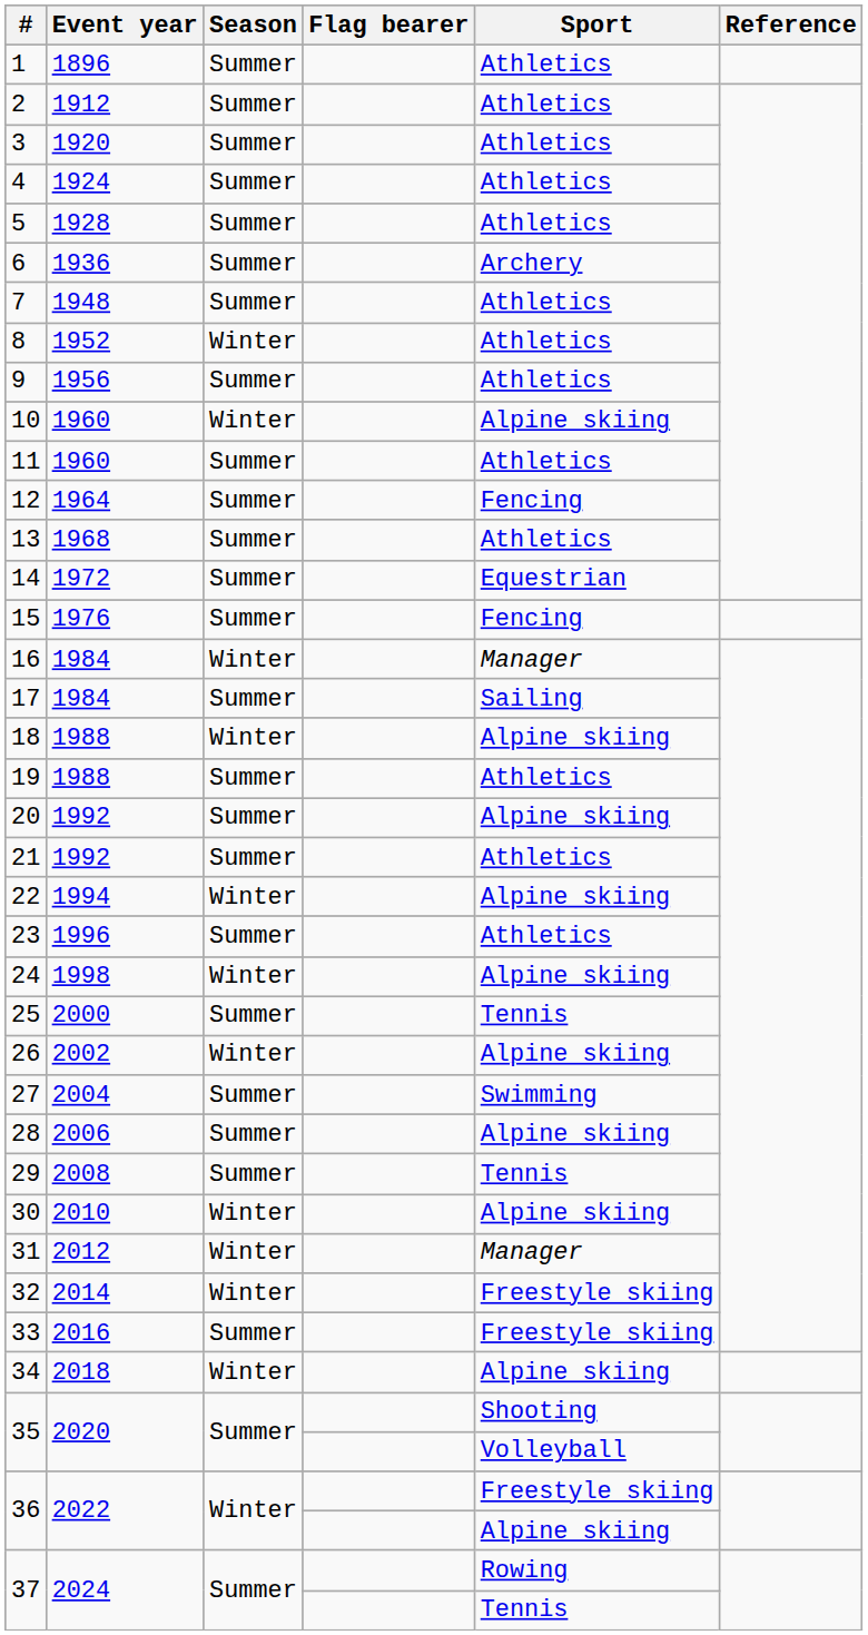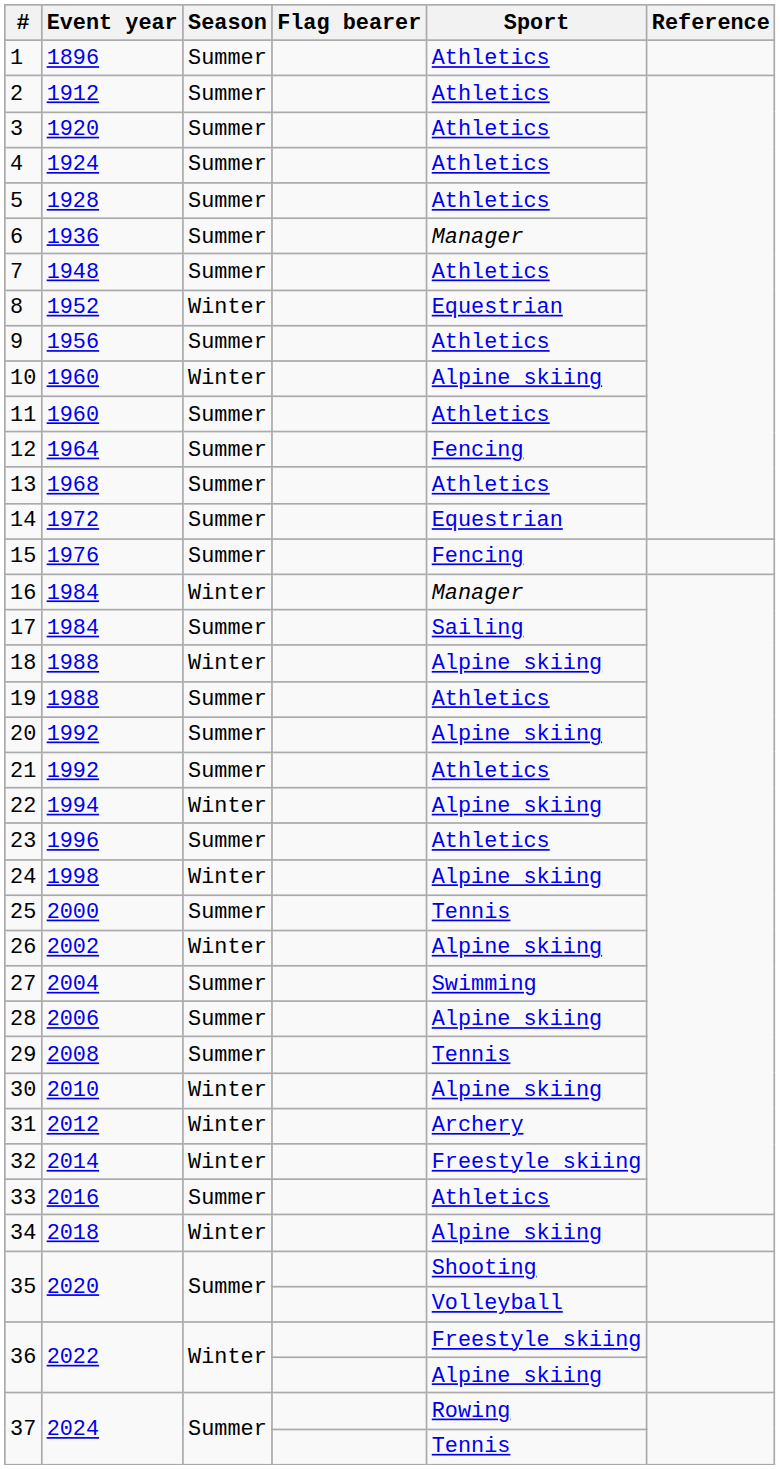 <table class="wikitable sortable">
 <tr>
 <th>#</th>
 <th>Event year</th>
 <th>Season</th>
 <th>Flag bearer</th>
 <th>Sport</th>
 <th>Reference</th>
 </tr>
 <tr>
 <td>1</td>
 <td><a href='#'>1896</a></td>
 <td>Summer</td>
 <td></td>
 <td><a href='#'>Athletics</a></td>
 <td></td>
 </tr>
 <tr>
 <td>2</td>
 <td><a href='#'>1912</a></td>
 <td>Summer</td>
 <td></td>
 <td><a href='#'>Athletics</a></td>
 <td rowspan=13></td>
 </tr>
 <tr>
 <td>3</td>
 <td><a href='#'>1920</a></td>
 <td>Summer</td>
 <td></td>
 <td><a href='#'>Athletics</a></td>
 </tr>
 <tr>
 <td>4</td>
 <td><a href='#'>1924</a></td>
 <td>Summer</td>
 <td></td>
 <td><a href='#'>Athletics</a></td>
 </tr>
 <tr>
 <td>5</td>
 <td><a href='#'>1928</a></td>
 <td>Summer</td>
 <td></td>
 <td><a href='#'>Athletics</a></td>
 </tr>
 <tr>
 <td>6</td>
 <td><a href='#'>1936</a></td>
 <td>Summer</td>
 <td></td>
-<td><a href='#'>Archery</a></td>
+<td><em>Manager</em></td>
 </tr>
 <tr>
 <td>7</td>
 <td><a href='#'>1948</a></td>
 <td>Summer</td>
 <td></td>
 <td><a href='#'>Athletics</a></td>
 </tr>
 <tr>
 <td>8</td>
 <td><a href='#'>1952</a></td>
 <td>Winter</td>
 <td></td>
-<td><a href='#'>Athletics</a></td>
+<td><a href='#'>Equestrian</a></td>
 </tr>
 <tr>
 <td>9</td>
 <td><a href='#'>1956</a></td>
 <td>Summer</td>
 <td></td>
 <td><a href='#'>Athletics</a></td>
 </tr>
 <tr>
 <td>10</td>
 <td><a href='#'>1960</a></td>
 <td>Winter</td>
 <td></td>
 <td><a href='#'>Alpine skiing</a></td>
 </tr>
 <tr>
 <td>11</td>
 <td><a href='#'>1960</a></td>
 <td>Summer</td>
 <td></td>
 <td><a href='#'>Athletics</a></td>
 </tr>
 <tr>
 <td>12</td>
 <td><a href='#'>1964</a></td>
 <td>Summer</td>
 <td></td>
 <td><a href='#'>Fencing</a></td>
 </tr>
 <tr>
 <td>13</td>
 <td><a href='#'>1968</a></td>
 <td>Summer</td>
 <td></td>
 <td><a href='#'>Athletics</a></td>
 </tr>
 <tr>
 <td>14</td>
 <td><a href='#'>1972</a></td>
 <td>Summer</td>
 <td></td>
 <td><a href='#'>Equestrian</a></td>
 </tr>
 <tr>
 <td>15</td>
 <td><a href='#'>1976</a></td>
 <td>Summer</td>
 <td></td>
 <td><a href='#'>Fencing</a></td>
 <td></td>
 </tr>
 <tr>
 <td>16</td>
 <td><a href='#'>1984</a></td>
 <td>Winter</td>
 <td></td>
 <td><em>Manager</em></td>
 <td rowspan=18></td>
 </tr>
 <tr>
 <td>17</td>
 <td><a href='#'>1984</a></td>
 <td>Summer</td>
 <td></td>
 <td><a href='#'>Sailing</a></td>
 </tr>
 <tr>
 <td>18</td>
 <td><a href='#'>1988</a></td>
 <td>Winter</td>
 <td></td>
 <td><a href='#'>Alpine skiing</a></td>
 </tr>
 <tr>
 <td>19</td>
 <td><a href='#'>1988</a></td>
 <td>Summer</td>
 <td></td>
 <td><a href='#'>Athletics</a></td>
 </tr>
 <tr>
 <td>20</td>
 <td><a href='#'>1992</a></td>
 <td>Summer</td>
 <td></td>
 <td><a href='#'>Alpine skiing</a></td>
 </tr>
 <tr>
 <td>21</td>
 <td><a href='#'>1992</a></td>
 <td>Summer</td>
 <td></td>
 <td><a href='#'>Athletics</a></td>
 </tr>
 <tr>
 <td>22</td>
 <td><a href='#'>1994</a></td>
 <td>Winter</td>
 <td></td>
 <td><a href='#'>Alpine skiing</a></td>
 </tr>
 <tr>
 <td>23</td>
 <td><a href='#'>1996</a></td>
 <td>Summer</td>
 <td></td>
 <td><a href='#'>Athletics</a></td>
 </tr>
 <tr>
 <td>24</td>
 <td><a href='#'>1998</a></td>
 <td>Winter</td>
 <td></td>
 <td><a href='#'>Alpine skiing</a></td>
 </tr>
 <tr>
 <td>25</td>
 <td><a href='#'>2000</a></td>
 <td>Summer</td>
 <td></td>
 <td><a href='#'>Tennis</a></td>
 </tr>
 <tr>
 <td>26</td>
 <td><a href='#'>2002</a></td>
 <td>Winter</td>
 <td></td>
 <td><a href='#'>Alpine skiing</a></td>
 </tr>
 <tr>
 <td>27</td>
 <td><a href='#'>2004</a></td>
 <td>Summer</td>
 <td></td>
 <td><a href='#'>Swimming</a></td>
 </tr>
 <tr>
 <td>28</td>
 <td><a href='#'>2006</a></td>
 <td>Summer</td>
 <td></td>
 <td><a href='#'>Alpine skiing</a></td>
 </tr>
 <tr>
 <td>29</td>
 <td><a href='#'>2008</a></td>
 <td>Summer</td>
 <td></td>
 <td><a href='#'>Tennis</a></td>
 </tr>
 <tr>
 <td>30</td>
 <td><a href='#'>2010</a></td>
 <td>Winter</td>
 <td></td>
 <td><a href='#'>Alpine skiing</a></td>
 </tr>
 <tr>
 <td>31</td>
 <td><a href='#'>2012</a></td>
 <td>Winter</td>
 <td></td>
-<td><em>Manager</em></td>
+<td><a href='#'>Archery</a></td>
 </tr>
 <tr>
 <td>32</td>
 <td><a href='#'>2014</a></td>
 <td>Winter</td>
 <td></td>
 <td><a href='#'>Freestyle skiing</a></td>
 </tr>
 <tr>
 <td>33</td>
 <td><a href='#'>2016</a></td>
 <td>Summer</td>
 <td></td>
-<td><a href='#'>Freestyle skiing</a></td>
+<td><a href='#'>Athletics</a></td>
 </tr>
 <tr>
 <td>34</td>
 <td><a href='#'>2018</a></td>
 <td>Winter</td>
 <td></td>
 <td><a href='#'>Alpine skiing</a></td>
 <td></td>
 </tr>
 <tr>
 <td rowspan=2>35</td>
 <td rowspan=2><a href='#'>2020</a></td>
 <td rowspan=2>Summer</td>
 <td></td>
 <td><a href='#'>Shooting</a></td>
 <td rowspan=2></td>
 </tr>
 <tr>
 <td></td>
 <td><a href='#'>Volleyball</a></td>
 </tr>
 <tr>
 <td rowspan=2>36</td>
 <td rowspan=2><a href='#'>2022</a></td>
 <td rowspan=2>Winter</td>
 <td></td>
 <td><a href='#'>Freestyle skiing</a></td>
 <td rowspan=2></td>
 </tr>
 <tr>
 <td></td>
 <td><a href='#'>Alpine skiing</a></td>
 </tr>
 <tr>
 <td rowspan="2">37</td>
 <td rowspan="2"><a href='#'>2024</a></td>
 <td rowspan="2">Summer</td>
 <td></td>
 <td><a href='#'>Rowing</a></td>
 <td rowspan="2"></td>
 </tr>
 <tr>
 <td></td>
 <td><a href='#'>Tennis</a></td>
 </tr>
 </table>
